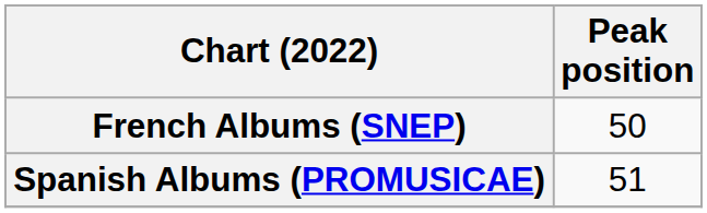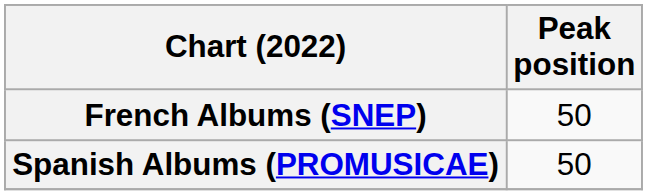 <table class="wikitable sortable plainrowheaders" style="text-align:center">
 <tr>
 <th scope="col">Chart (2022)</th>
 <th scope="col">Peak<br>position</th>
 </tr>
 <tr>
 <th scope="row">French Albums (<a href='#'>SNEP</a>)</th>
 <td>50</td>
 </tr>
 <tr>
 <th scope="row">Spanish Albums (<a href='#'>PROMUSICAE</a>)</th>
-<td>51</td>
+<td>50</td>
 </tr>
 <tr>
 </tr>
 </table>
